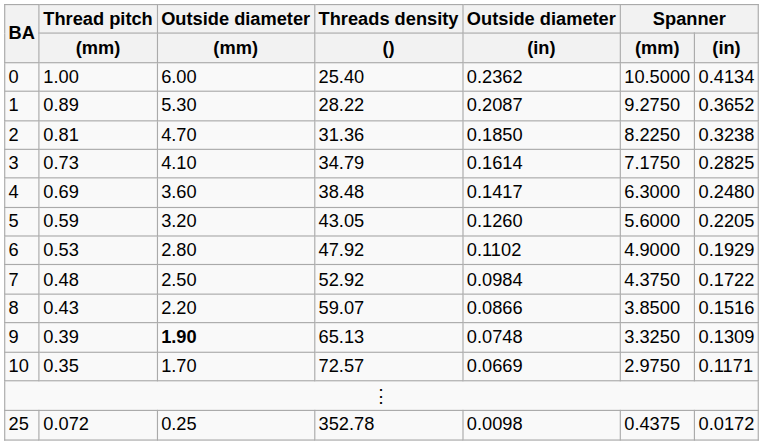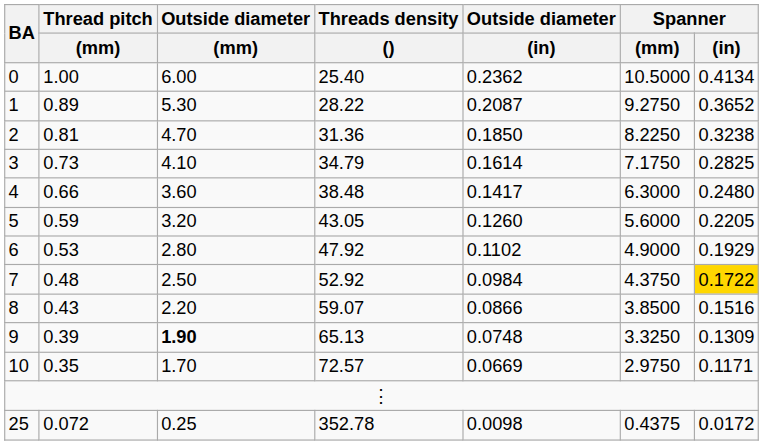 <table class="wikitable" style="margin:1em auto;">
 <tr>
 <th rowspan=2>BA</th>
 <th>Thread pitch</th>
 <th>Outside diameter</th>
 <th>Threads density</th>
 <th>Outside diameter</th>
 <th colspan=2>Spanner</th>
 </tr>
 <tr>
 <th>(mm)</th>
 <th>(mm)</th>
 <th>()</th>
 <th>(in)</th>
 <th>(mm)</th>
 <th>(in)</th>
 </tr>
 <tr>
 <td>0</td>
 <td>1.00</td>
 <td>6.00</td>
 <td>25.40</td>
 <td>0.2362</td>
 <td>10.5000</td>
 <td>0.4134</td>
 </tr>
 <tr>
 <td>1</td>
 <td>0.89</td>
 <td>5.30</td>
 <td>28.22</td>
 <td>0.2087</td>
 <td>9.2750</td>
 <td>0.3652</td>
 </tr>
 <tr>
 <td>2</td>
 <td>0.81</td>
 <td>4.70</td>
 <td>31.36</td>
 <td>0.1850</td>
 <td>8.2250</td>
 <td>0.3238</td>
 </tr>
 <tr>
 <td>3</td>
 <td>0.73</td>
 <td>4.10</td>
 <td>34.79</td>
 <td>0.1614</td>
 <td>7.1750</td>
 <td>0.2825</td>
 </tr>
 <tr>
 <td>4</td>
-<td>0.69</td>
+<td>0.66</td>
 <td>3.60</td>
 <td>38.48</td>
 <td>0.1417</td>
 <td>6.3000</td>
 <td>0.2480</td>
 </tr>
 <tr>
 <td>5</td>
 <td>0.59</td>
 <td>3.20</td>
 <td>43.05</td>
 <td>0.1260</td>
 <td>5.6000</td>
 <td>0.2205</td>
 </tr>
 <tr>
 <td>6</td>
 <td>0.53</td>
 <td>2.80</td>
 <td>47.92</td>
 <td>0.1102</td>
 <td>4.9000</td>
 <td>0.1929</td>
 </tr>
 <tr>
 <td>7</td>
 <td>0.48</td>
 <td>2.50</td>
 <td>52.92</td>
 <td>0.0984</td>
 <td>4.3750</td>
-<td>0.1722</td>
+<td style="background: gold;">0.1722</td>
 </tr>
 <tr>
 <td>8</td>
 <td>0.43</td>
 <td>2.20</td>
 <td>59.07</td>
 <td>0.0866</td>
 <td>3.8500</td>
 <td>0.1516</td>
 </tr>
 <tr>
 <td>9</td>
 <td>0.39</td>
 <td><strong>1.90</strong></td>
 <td>65.13</td>
 <td>0.0748</td>
 <td>3.3250</td>
 <td>0.1309</td>
 </tr>
 <tr>
 <td>10</td>
 <td>0.35</td>
 <td>1.70</td>
 <td>72.57</td>
 <td>0.0669</td>
 <td>2.9750</td>
 <td>0.1171</td>
 </tr>
 <tr>
 <td colspan=7 style="text-align:center;">⋮</td>
 </tr>
 <tr>
 <td>25</td>
 <td>0.072</td>
 <td>0.25</td>
 <td>352.78</td>
 <td>0.0098</td>
 <td>0.4375</td>
 <td>0.0172</td>
 </tr>
 </table>
